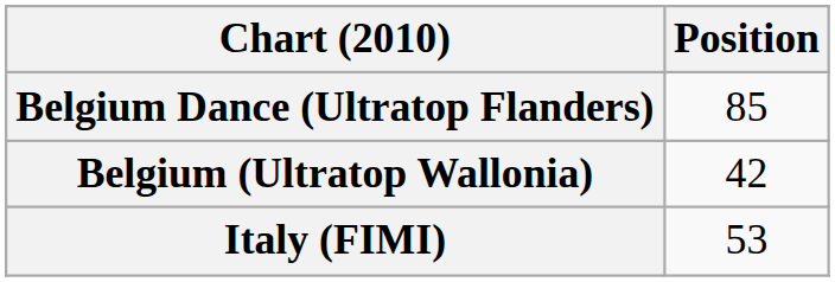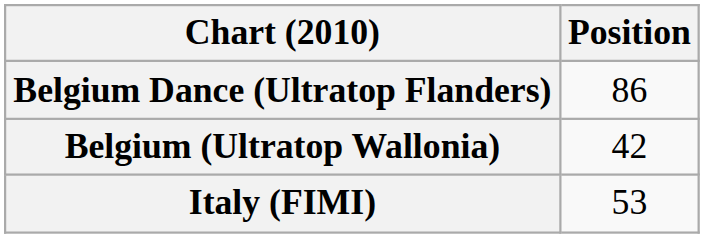 <table class="wikitable plainrowheaders">
 <tr>
 <th>Chart (2010)</th>
 <th>Position</th>
 </tr>
 <tr>
 <th scope="row">Belgium Dance (Ultratop Flanders)<br><em></em></th>
-<td align="center">85</td>
+<td align="center">86</td>
 </tr>
 <tr>
 <th scope="row">Belgium (Ultratop Wallonia)<br><em></em></th>
 <td align="center">42</td>
 </tr>
 <tr>
 <th scope="row">Italy (FIMI)</th>
 <td align="center">53</td>
 </tr>
 </table>
